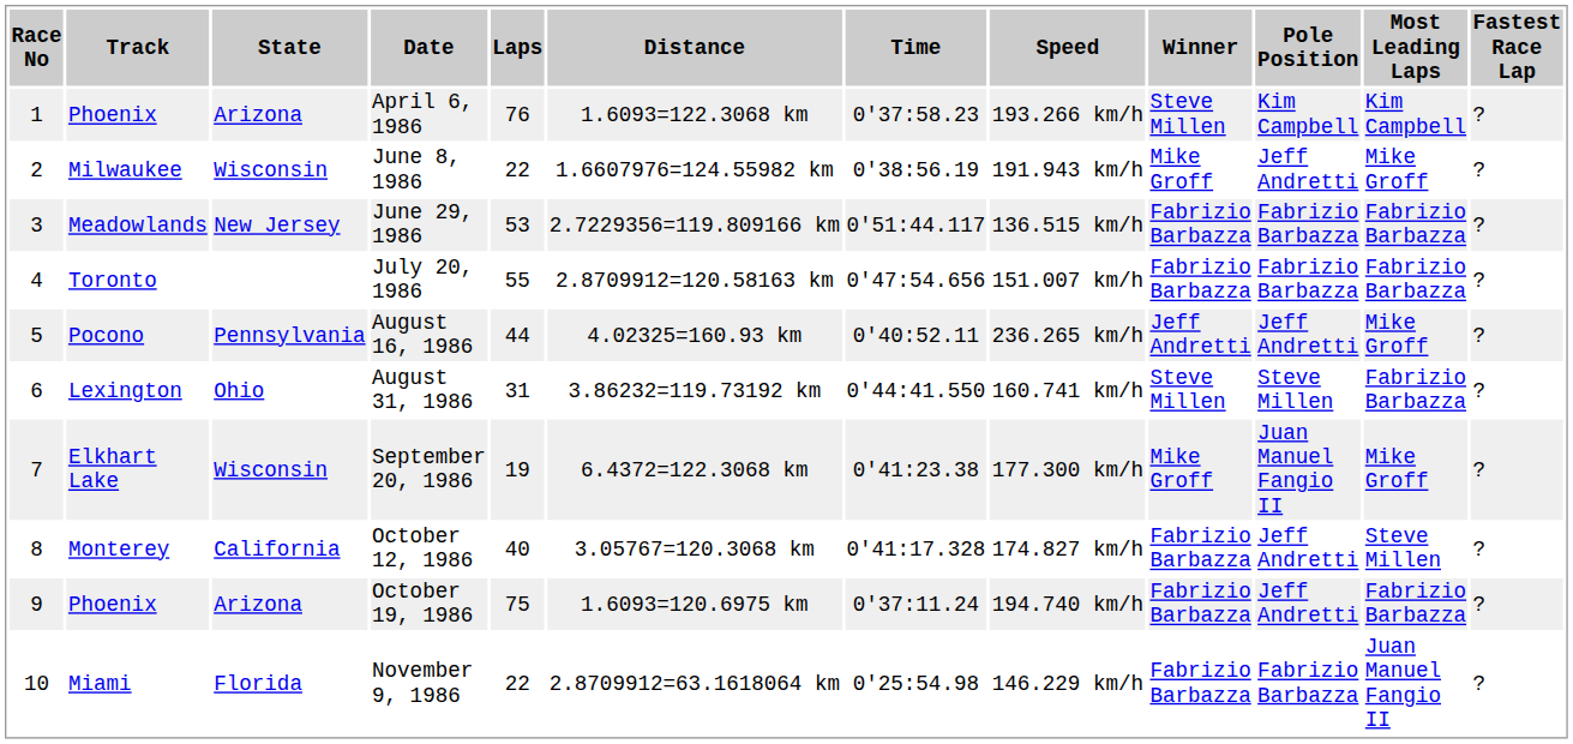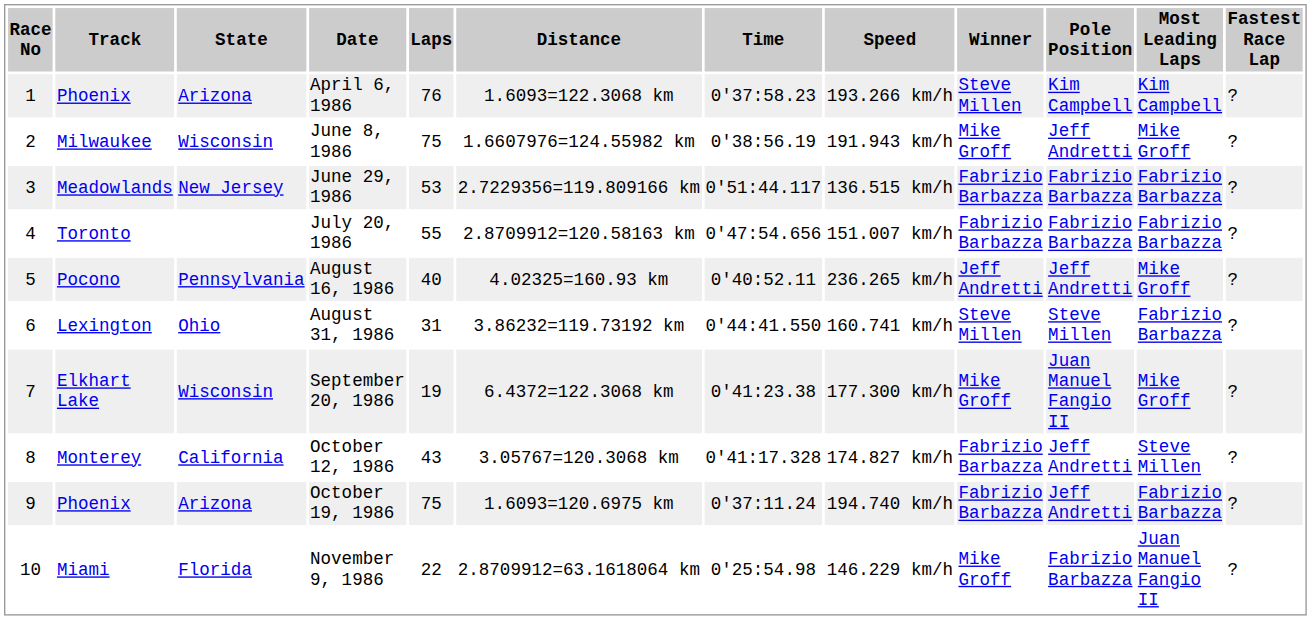 <table border="0" style="border: 1px solid #999; background-color:#FFFFFF; text-align:center">
 <tr align="center" style="background:#CCCCCC;">
 <th>Race No</th>
 <th>Track</th>
 <th>State</th>
 <th>Date</th>
 <th>Laps</th>
 <th>Distance</th>
 <th>Time</th>
 <th>Speed</th>
 <th>Winner</th>
 <th>Pole Position</th>
 <th>Most Leading Laps</th>
 <th>Fastest Race Lap</th>
 </tr>
 <tr style="background:#EFEFEF;">
 <td>1</td>
 <td align="left"><a href='#'>Phoenix</a></td>
 <td align="left"><a href='#'>Arizona</a></td>
 <td align="left">April 6, 1986</td>
 <td>76</td>
 <td>1.6093=122.3068 km</td>
 <td>0'37:58.23</td>
 <td>193.266 km/h</td>
 <td align="left"><a href='#'>Steve Millen</a></td>
 <td align="left"><a href='#'>Kim Campbell</a></td>
 <td align="left"><a href='#'>Kim Campbell</a></td>
 <td align="left">?</td>
 </tr>
 <tr>
 <td>2</td>
 <td align="left"><a href='#'>Milwaukee</a></td>
 <td align="left"><a href='#'>Wisconsin</a></td>
 <td align="left">June 8, 1986</td>
-<td>22</td>
+<td>75</td>
 <td>1.6607976=124.55982 km</td>
 <td>0'38:56.19</td>
 <td>191.943 km/h</td>
 <td align="left"><a href='#'>Mike Groff</a></td>
 <td align="left"><a href='#'>Jeff Andretti</a></td>
 <td align="left"><a href='#'>Mike Groff</a></td>
 <td align="left">?</td>
 </tr>
 <tr style="background:#EFEFEF;">
 <td>3</td>
 <td align="left"><a href='#'>Meadowlands</a></td>
 <td align="left"><a href='#'>New Jersey</a></td>
 <td align="left">June 29, 1986</td>
 <td>53</td>
 <td>2.7229356=119.809166 km</td>
 <td>0'51:44.117</td>
 <td>136.515 km/h</td>
 <td align="left"><a href='#'>Fabrizio Barbazza</a></td>
 <td align="left"><a href='#'>Fabrizio Barbazza</a></td>
 <td align="left"><a href='#'>Fabrizio Barbazza</a></td>
 <td align="left">?</td>
 </tr>
 <tr>
 <td>4</td>
 <td align="left"><a href='#'>Toronto</a></td>
 <td align="left"></td>
 <td align="left">July 20, 1986</td>
 <td>55</td>
 <td>2.8709912=120.58163 km</td>
 <td>0'47:54.656</td>
 <td>151.007 km/h</td>
 <td align="left"><a href='#'>Fabrizio Barbazza</a></td>
 <td align="left"><a href='#'>Fabrizio Barbazza</a></td>
 <td align="left"><a href='#'>Fabrizio Barbazza</a></td>
 <td align="left">?</td>
 </tr>
 <tr style="background:#EFEFEF;">
 <td>5</td>
 <td align="left"><a href='#'>Pocono</a></td>
 <td align="left"><a href='#'>Pennsylvania</a></td>
 <td align="left">August 16, 1986</td>
-<td>44</td>
+<td>40</td>
 <td>4.02325=160.93 km</td>
 <td>0'40:52.11</td>
 <td>236.265 km/h</td>
 <td align="left"><a href='#'>Jeff Andretti</a></td>
 <td align="left"><a href='#'>Jeff Andretti</a></td>
 <td align="left"><a href='#'>Mike Groff</a></td>
 <td align="left">?</td>
 </tr>
 <tr>
 <td>6</td>
 <td align="left"><a href='#'>Lexington</a></td>
 <td align="left"><a href='#'>Ohio</a></td>
 <td align="left">August 31, 1986</td>
 <td>31</td>
 <td>3.86232=119.73192 km</td>
 <td>0'44:41.550</td>
 <td>160.741 km/h</td>
 <td align="left"><a href='#'>Steve Millen</a></td>
 <td align="left"><a href='#'>Steve Millen</a></td>
 <td align="left"><a href='#'>Fabrizio Barbazza</a></td>
 <td align="left">?</td>
 </tr>
 <tr style="background:#EFEFEF;">
 <td>7</td>
 <td align="left"><a href='#'>Elkhart Lake</a></td>
 <td align="left"><a href='#'>Wisconsin</a></td>
 <td align="left">September 20, 1986</td>
 <td>19</td>
 <td>6.4372=122.3068 km</td>
 <td>0'41:23.38</td>
 <td>177.300 km/h</td>
 <td align="left"><a href='#'>Mike Groff</a></td>
 <td align="left"><a href='#'>Juan Manuel Fangio II</a></td>
 <td align="left"><a href='#'>Mike Groff</a></td>
 <td align="left">?</td>
 </tr>
 <tr>
 <td>8</td>
 <td align="left"><a href='#'>Monterey</a></td>
 <td align="left"><a href='#'>California</a></td>
 <td align="left">October 12, 1986</td>
-<td>40</td>
+<td>43</td>
 <td>3.05767=120.3068 km</td>
 <td>0'41:17.328</td>
 <td>174.827 km/h</td>
 <td align="left"><a href='#'>Fabrizio Barbazza</a></td>
 <td align="left"><a href='#'>Jeff Andretti</a></td>
 <td align="left"><a href='#'>Steve Millen</a></td>
 <td align="left">?</td>
 </tr>
 <tr style="background:#EFEFEF;">
 <td>9</td>
 <td align="left"><a href='#'>Phoenix</a></td>
 <td align="left"><a href='#'>Arizona</a></td>
 <td align="left">October 19, 1986</td>
 <td>75</td>
 <td>1.6093=120.6975 km</td>
 <td>0'37:11.24</td>
 <td>194.740 km/h</td>
 <td align="left"><a href='#'>Fabrizio Barbazza</a></td>
 <td align="left"><a href='#'>Jeff Andretti</a></td>
 <td align="left"><a href='#'>Fabrizio Barbazza</a></td>
 <td align="left">?</td>
 </tr>
 <tr>
 <td>10</td>
 <td align="left"><a href='#'>Miami</a></td>
 <td align="left"><a href='#'>Florida</a></td>
 <td align="left">November 9, 1986</td>
 <td>22</td>
 <td>2.8709912=63.1618064 km</td>
 <td>0'25:54.98</td>
 <td>146.229 km/h</td>
-<td align="left"><a href='#'>Fabrizio Barbazza</a></td>
+<td align="left"><a href='#'>Mike Groff</a></td>
 <td align="left"><a href='#'>Fabrizio Barbazza</a></td>
 <td align="left"><a href='#'>Juan Manuel Fangio II</a></td>
 <td align="left">?</td>
 </tr>
 </table>
